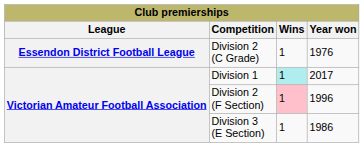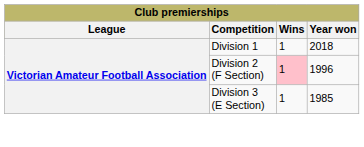 <table class="wikitable">
 <tr style="background:#bdb76b;">
 <td colspan="4" style="text-align:center;"><strong>Club premierships</strong></td>
 </tr>
 <tr style="background:#bdb76b;">
 <th>League</th>
 <th>Competition</th>
 <th>Wins</th>
 <th>Year won</th>
 </tr>
 <tr>
-<th><a href='#'>Essendon District Football League</a></th>
-<td>Division 2<br>(C Grade)</td>
-<td>1</td>
-<td>1976</td>
-</tr>
-<tr>
 <th rowspan="3"><a href='#'>Victorian Amateur Football Association</a></th>
 <td>Division 1</td>
-<td style="background: paleturquoise;">1</td>
-<td>2017</td>
+<td>1</td>
+<td>2018</td>
 </tr>
 <tr>
 <td>Division 2<br>(F Section)</td>
 <td style="background: pink;">1</td>
 <td>1996</td>
 </tr>
 <tr>
 <td>Division 3<br>(E Section)</td>
 <td>1</td>
-<td>1986</td>
+<td>1985</td>
 </tr>
 </table>
